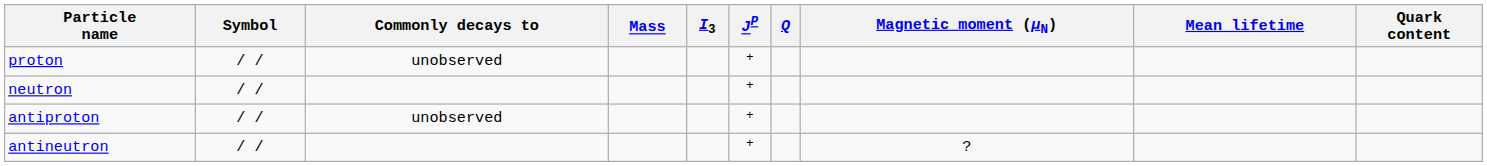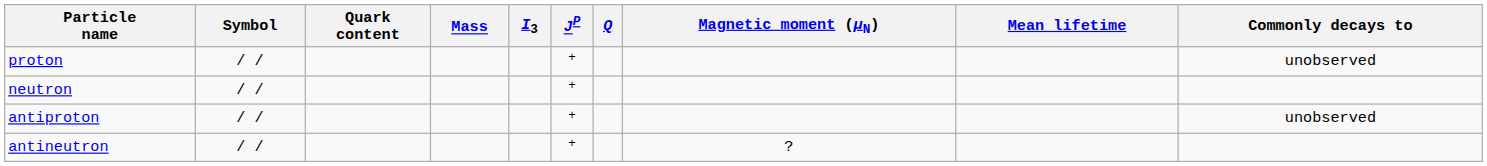 <table class="wikitable sortable"  style="text-align:center; width:100%;">
 <tr>
 <th>Particle <br>name</th>
 <th class="unsortable">Symbol</th>
-<th class="unsortable">Commonly decays to</th>
+<th class="unsortable">Quark <br>content</th>
 <th><a href='#'>Mass</a><sup></sup></th>
 <th><em><a href='#'>I</a></em><sub>3</sub></th>
 <th><em><a href='#'>J</a></em><sup><em><a href='#'>P</a></em></sup></th>
 <th><em><a href='#'>Q</a></em></th>
 <th><a href='#'>Magnetic moment</a> (<a href='#'><em>μ</em><sub>N</sub></a>)</th>
 <th><a href='#'>Mean lifetime</a></th>
-<th class="unsortable">Quark <br>content</th>
+<th class="unsortable">Commonly decays to</th>
 </tr>
 <tr>
 <td style="text-align:left;"><a href='#'>proton</a></td>
 <td> /  / </td>
-<td>unobserved</td>
+<td></td>
 <td></td>
 <td></td>
 <td><sup>+</sup></td>
 <td></td>
 <td></td>
 <td><sup></sup></td>
-<td></td>
+<td>unobserved</td>
 </tr>
 <tr>
 <td style="text-align:left;"><a href='#'>neutron</a></td>
 <td> /  / </td>
 <td></td>
 <td></td>
 <td></td>
 <td><sup>+</sup></td>
 <td></td>
 <td></td>
 <td><sup></sup></td>
 <td></td>
 </tr>
 <tr>
 <td style="text-align:left;"><a href='#'>antiproton</a></td>
 <td> /  / </td>
-<td>unobserved</td>
+<td></td>
 <td></td>
 <td></td>
 <td><sup>+</sup></td>
 <td></td>
 <td></td>
 <td><sup></sup></td>
-<td></td>
+<td>unobserved</td>
 </tr>
 <tr>
 <td style="text-align:left;"><a href='#'>antineutron</a></td>
 <td> /  / </td>
 <td></td>
 <td></td>
 <td></td>
 <td><sup>+</sup></td>
 <td></td>
 <td>?</td>
 <td><sup></sup></td>
 <td></td>
 </tr>
 </table>
